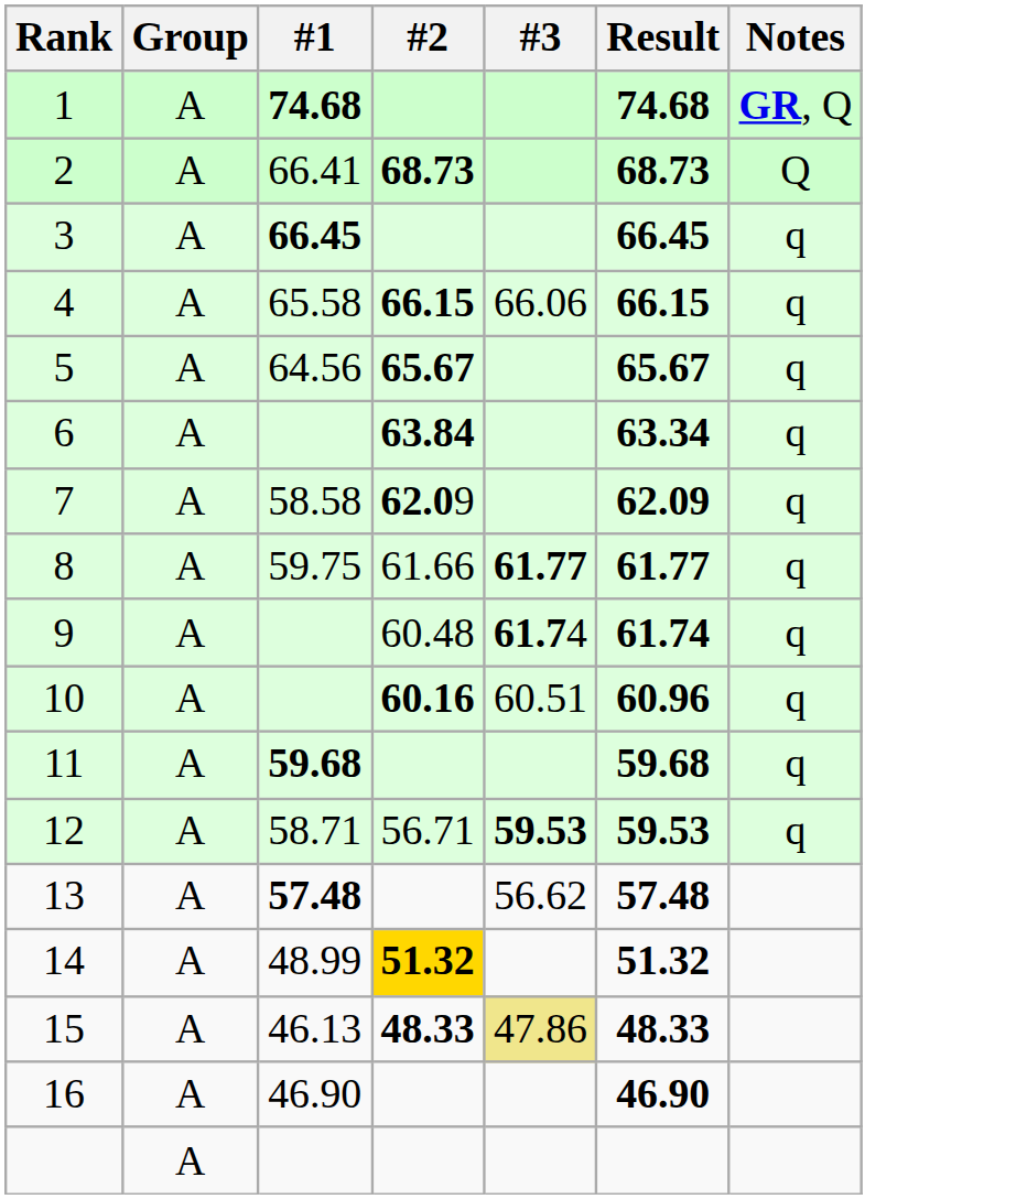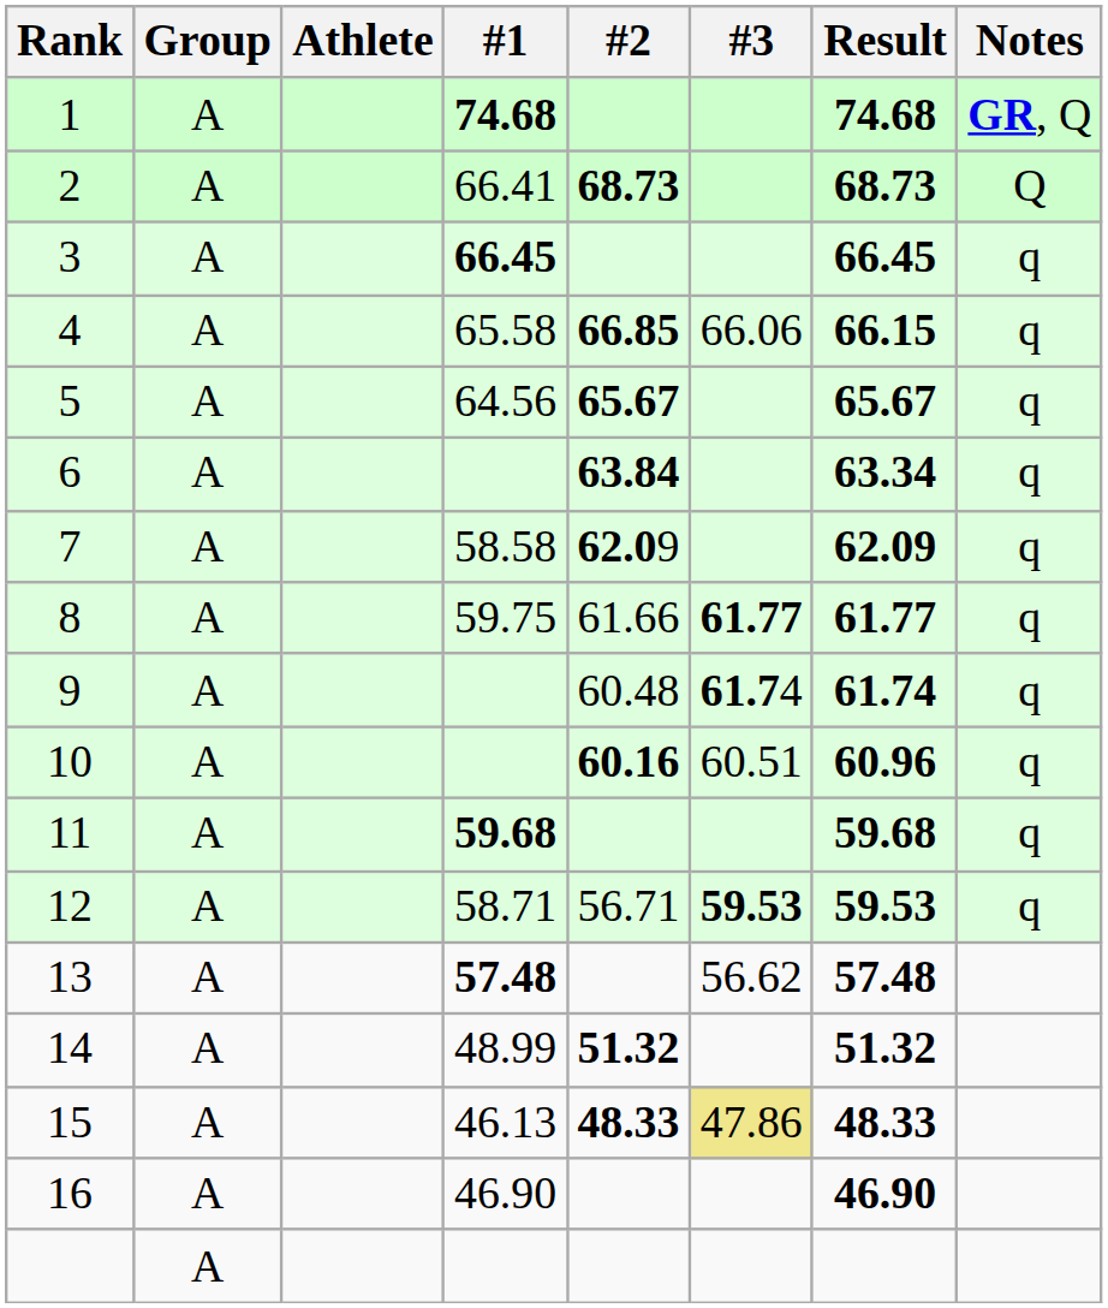 <table class="wikitable sortable" style="text-align:center">
 <tr>
 <th>Rank</th>
 <th>Group</th>
+<th>Athlete</th>
 <th>#1</th>
 <th>#2</th>
 <th>#3</th>
 <th>Result</th>
 <th>Notes</th>
 </tr>
 <tr bgcolor=ccffcc>
 <td>1</td>
 <td>A</td>
+<td align="left"></td>
 <td><strong>74.68</strong></td>
 <td></td>
 <td></td>
 <td><strong>74.68</strong></td>
 <td><strong><a href='#'>GR</a></strong>, Q</td>
 </tr>
 <tr bgcolor=ccffcc>
 <td>2</td>
 <td>A</td>
+<td align="left"></td>
 <td>66.41</td>
 <td><strong>68.73</strong></td>
 <td></td>
 <td><strong>68.73</strong></td>
 <td>Q</td>
 </tr>
 <tr bgcolor=ddffdd>
 <td>3</td>
 <td>A</td>
+<td align="left"></td>
 <td><strong>66.45</strong></td>
 <td></td>
 <td></td>
 <td><strong>66.45</strong></td>
 <td>q</td>
 </tr>
 <tr bgcolor=ddffdd>
 <td>4</td>
 <td>A</td>
+<td align="left"></td>
 <td>65.58</td>
-<td><strong>66.15</strong></td>
+<td><strong>66.85</strong></td>
 <td>66.06</td>
 <td><strong>66.15</strong></td>
 <td>q</td>
 </tr>
 <tr bgcolor=ddffdd>
 <td>5</td>
 <td>A</td>
+<td align="left"></td>
 <td>64.56</td>
 <td><strong>65.67</strong></td>
 <td></td>
 <td><strong>65.67</strong></td>
 <td>q</td>
 </tr>
 <tr bgcolor=ddffdd>
 <td>6</td>
 <td>A</td>
+<td align="left"></td>
 <td></td>
 <td><strong>63.84</strong></td>
 <td></td>
 <td><strong>63.34</strong></td>
 <td>q</td>
 </tr>
 <tr bgcolor=ddffdd>
 <td>7</td>
 <td>A</td>
+<td align="left"></td>
 <td>58.58</td>
 <td><strong>62.0</strong>9</td>
 <td></td>
 <td><strong>62.09</strong></td>
 <td>q</td>
 </tr>
 <tr bgcolor=ddffdd>
 <td>8</td>
 <td>A</td>
+<td align="left"></td>
 <td>59.75</td>
 <td>61.66</td>
 <td><strong>61.77</strong></td>
 <td><strong>61.77</strong></td>
 <td>q</td>
 </tr>
 <tr bgcolor=ddffdd>
 <td>9</td>
 <td>A</td>
+<td align="left"></td>
 <td></td>
 <td>60.48</td>
 <td><strong>61.7</strong>4</td>
 <td><strong>61.74</strong></td>
 <td>q</td>
 </tr>
 <tr bgcolor=ddffdd>
 <td>10</td>
 <td>A</td>
+<td align="left"></td>
 <td></td>
 <td><strong>60.16</strong></td>
 <td>60.51</td>
 <td><strong>60.96</strong></td>
 <td>q</td>
 </tr>
 <tr bgcolor=ddffdd>
 <td>11</td>
 <td>A</td>
+<td align="left"></td>
 <td><strong>59.68</strong></td>
 <td></td>
 <td></td>
 <td><strong>59.68</strong></td>
 <td>q</td>
 </tr>
 <tr bgcolor=ddffdd>
 <td>12</td>
 <td>A</td>
+<td align="left"></td>
 <td>58.71</td>
 <td>56.71</td>
 <td><strong>59.53</strong></td>
 <td><strong>59.53</strong></td>
 <td>q</td>
 </tr>
 <tr>
 <td>13</td>
 <td>A</td>
+<td align="left"></td>
 <td><strong>57.48</strong></td>
 <td></td>
 <td>56.62</td>
 <td><strong>57.48</strong></td>
 <td></td>
 </tr>
 <tr>
 <td>14</td>
 <td>A</td>
+<td align="left"></td>
 <td>48.99</td>
-<td style="background: gold;"><strong>51.32</strong></td>
+<td><strong>51.32</strong></td>
 <td></td>
 <td><strong>51.32</strong></td>
 <td></td>
 </tr>
 <tr>
 <td>15</td>
 <td>A</td>
+<td align="left"></td>
 <td>46.13</td>
 <td><strong>48.33</strong></td>
 <td style="background: khaki;">47.86</td>
 <td><strong>48.33</strong></td>
 <td></td>
 </tr>
 <tr>
 <td>16</td>
 <td>A</td>
+<td align="left"></td>
 <td>46.90</td>
 <td></td>
 <td></td>
 <td><strong>46.90</strong></td>
 <td></td>
 </tr>
 <tr>
 <td></td>
 <td>A</td>
+<td align="left"></td>
 <td></td>
 <td></td>
 <td></td>
 <td><strong></strong></td>
 <td></td>
 </tr>
 </table>
